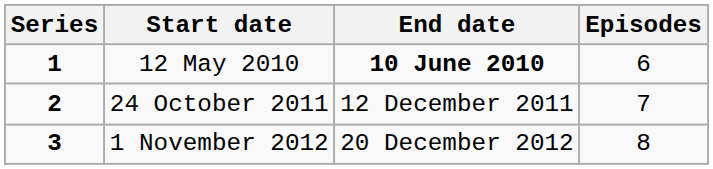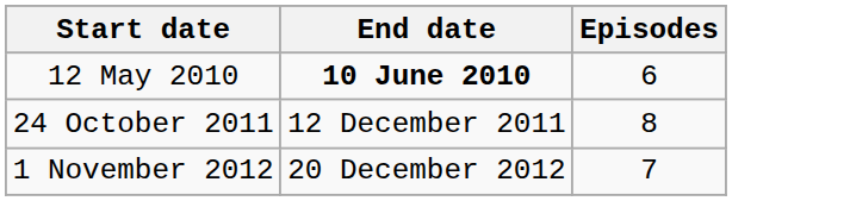 <table class="wikitable" style="text-align:center;">
 <tr>
-<th>Series</th>
 <th>Start date</th>
 <th>End date</th>
 <th>Episodes</th>
 </tr>
 <tr>
-<td><strong>1</strong></td>
 <td>12 May 2010</td>
 <td><strong>10 June 2010</strong></td>
 <td>6</td>
 </tr>
 <tr>
-<td><strong>2</strong></td>
 <td>24 October 2011</td>
 <td>12 December 2011</td>
+<td>8</td>
+</tr>
+<tr>
+<td>1 November 2012</td>
+<td>20 December 2012</td>
 <td>7</td>
 </tr>
-<tr>
-<td><strong>3</strong></td>
-<td>1 November 2012</td>
-<td>20 December 2012</td>
-<td>8</td>
-</tr>
 </table>
